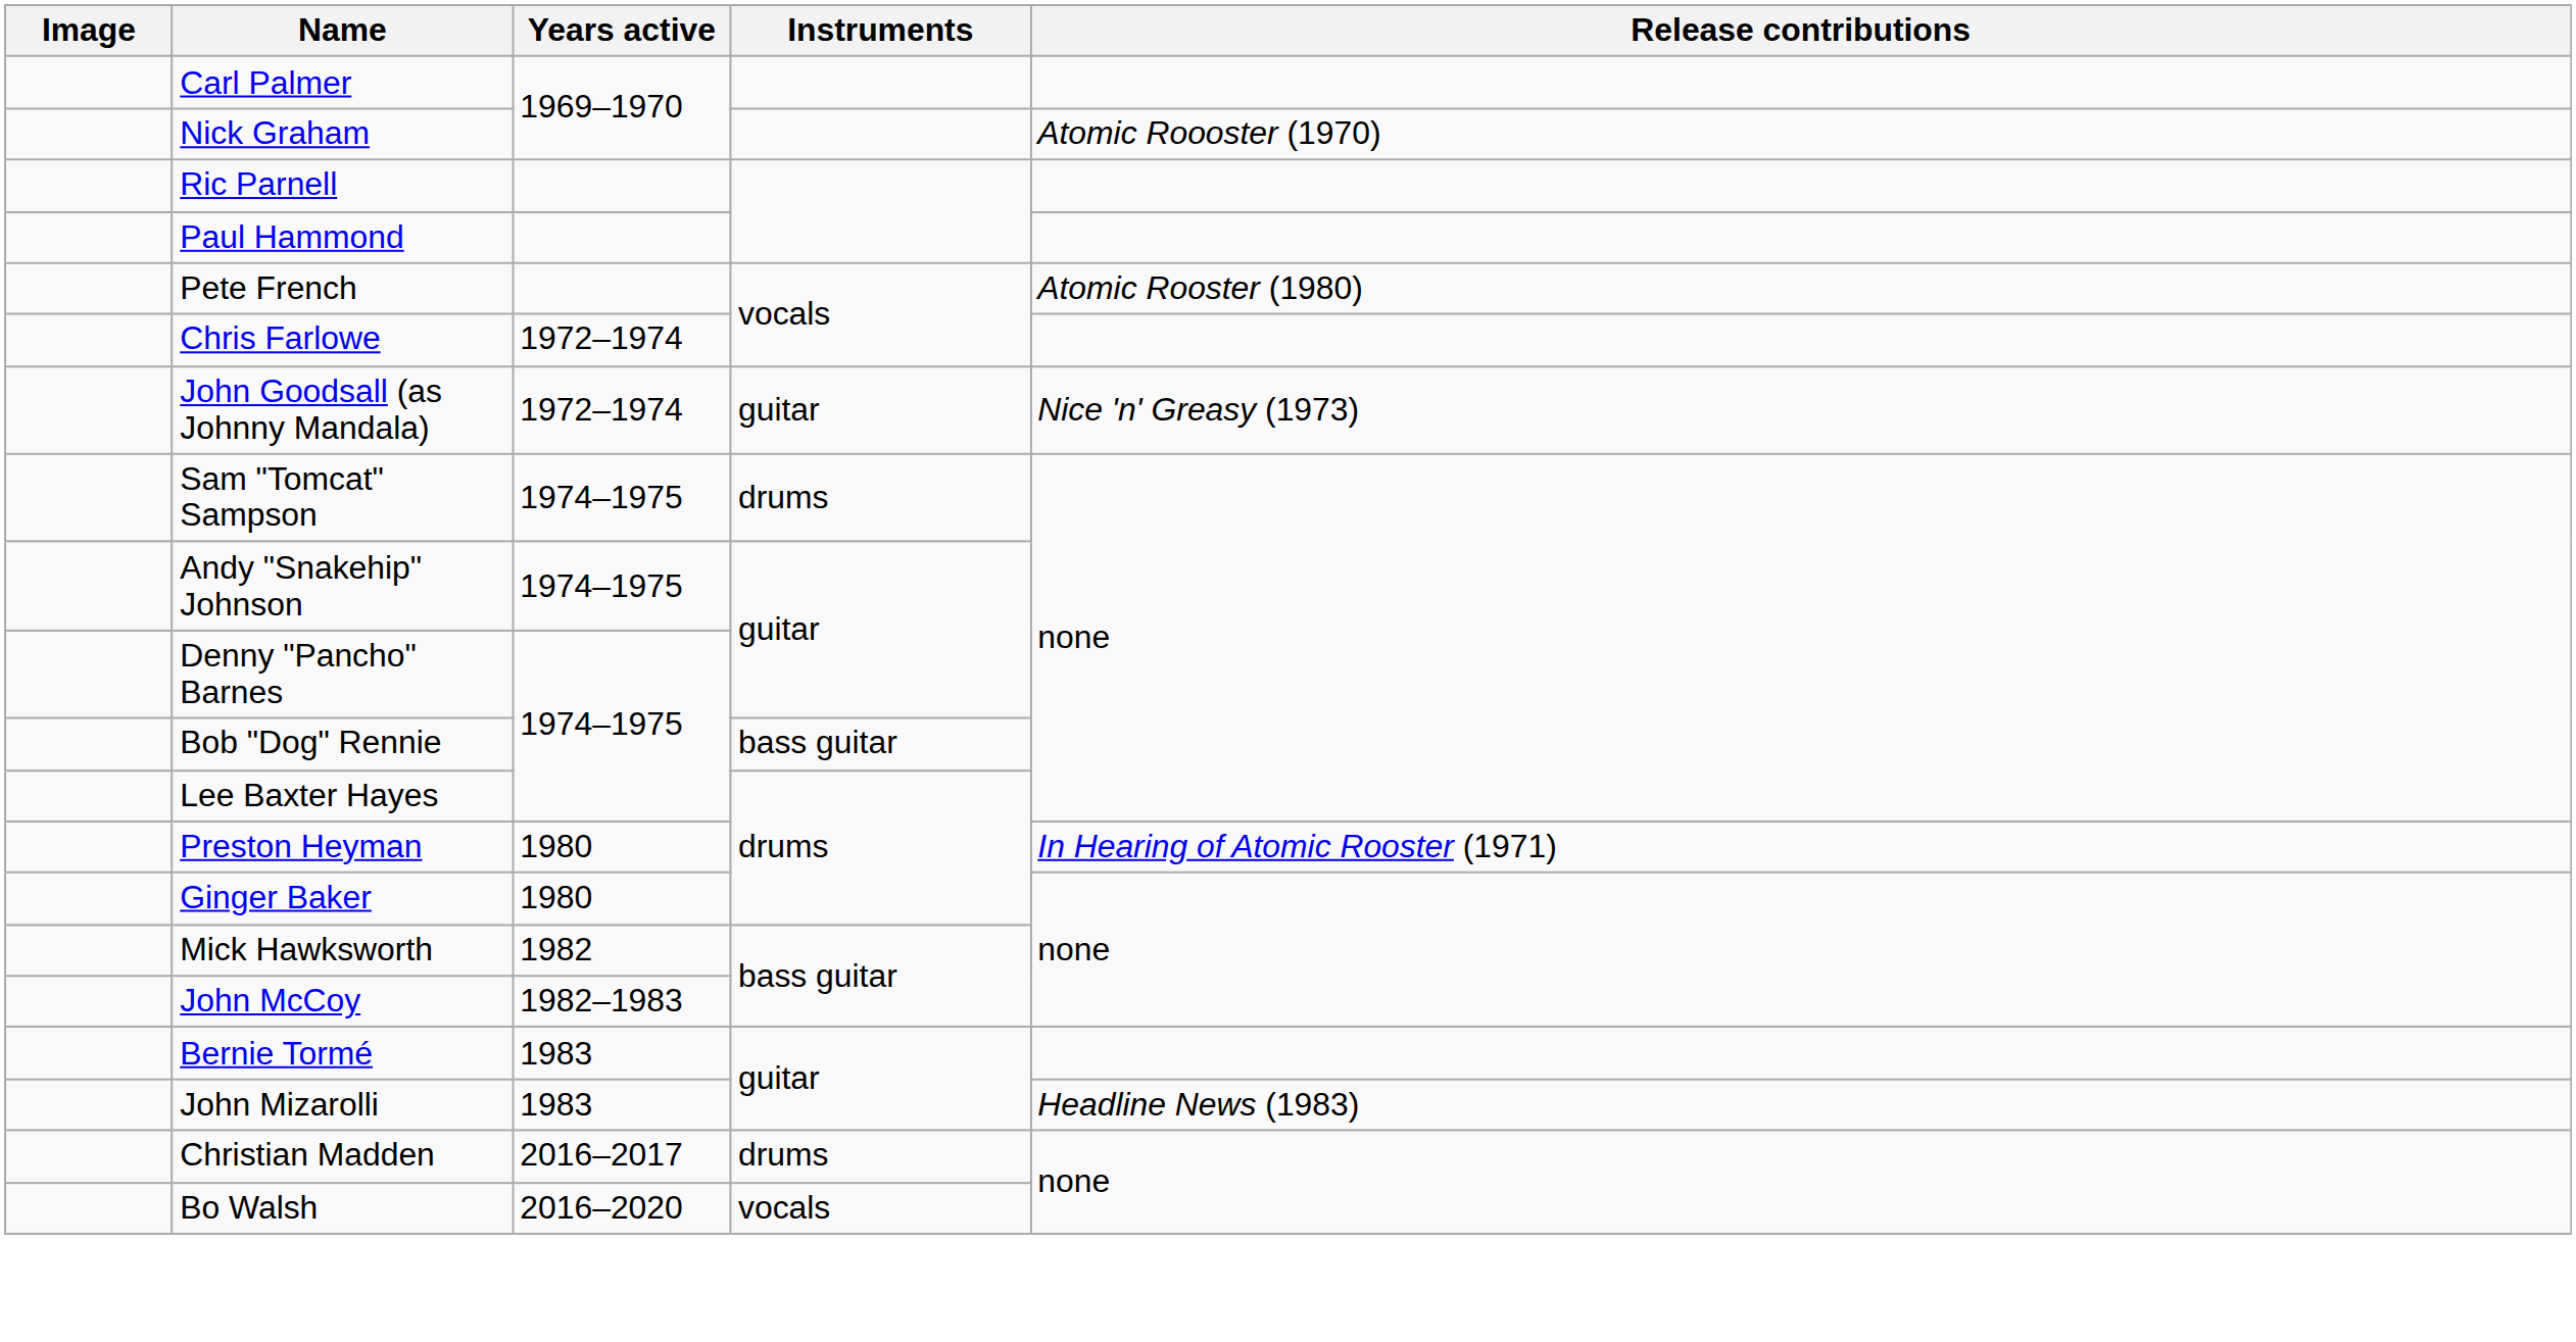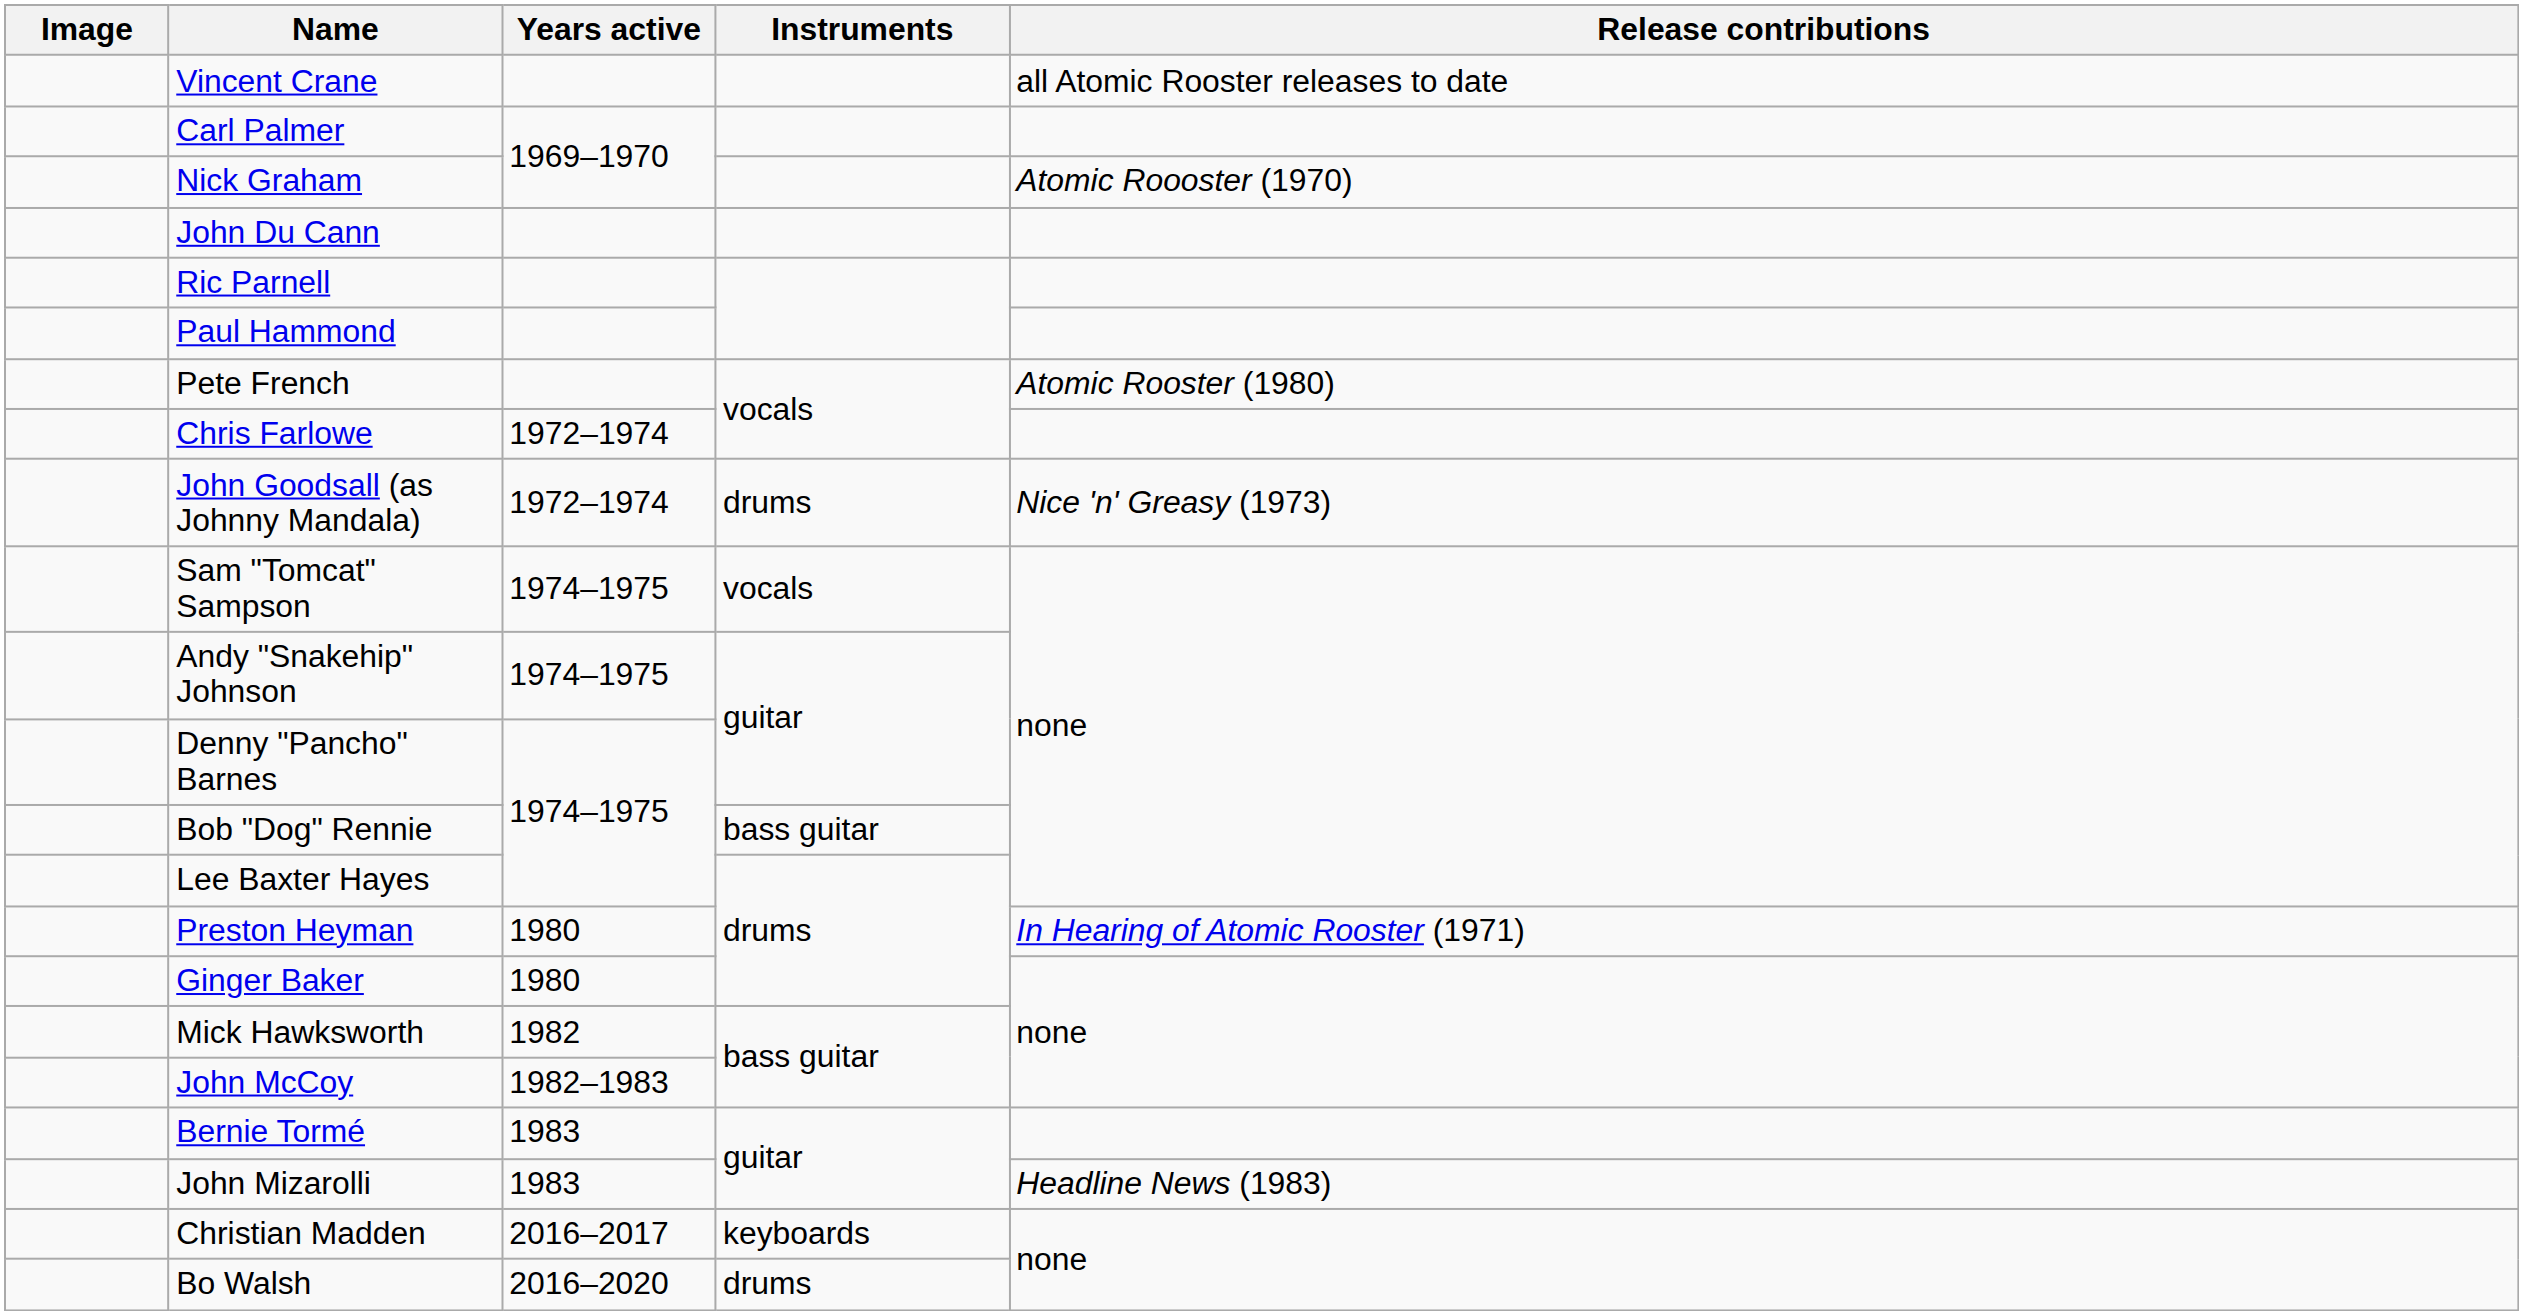 <table class="wikitable" border="1" width=100%>
 <tr>
 <th width="75">Image</th>
 <th width="160">Name</th>
 <th width="100">Years active</th>
 <th width="140">Instruments</th>
 <th>Release contributions</th>
+</tr>
+<tr>
+<td></td>
+<td><a href='#'>Vincent Crane</a></td>
+<td></td>
+<td></td>
+<td>all Atomic Rooster releases to date</td>
 </tr>
 <tr>
 <td></td>
 <td><a href='#'>Carl Palmer</a></td>
 <td rowspan="2">1969–1970</td>
 <td></td>
 <td></td>
 </tr>
 <tr>
 <td></td>
 <td><a href='#'>Nick Graham</a></td>
 <td></td>
 <td><em>Atomic Roooster</em> (1970)</td>
+</tr>
+<tr>
+<td></td>
+<td><a href='#'>John Du Cann</a></td>
+<td></td>
+<td></td>
+<td></td>
 </tr>
 <tr>
 <td></td>
 <td><a href='#'>Ric Parnell</a></td>
 <td></td>
 <td rowspan="2"></td>
 <td></td>
 </tr>
 <tr>
 <td></td>
 <td><a href='#'>Paul Hammond</a></td>
 <td></td>
 <td></td>
 </tr>
 <tr>
 <td></td>
 <td>Pete French</td>
 <td></td>
 <td rowspan="2">vocals</td>
 <td><em>Atomic Rooster</em> (1980)</td>
 </tr>
 <tr>
 <td></td>
 <td><a href='#'>Chris Farlowe</a></td>
 <td>1972–1974</td>
 <td></td>
 </tr>
 <tr>
 <td></td>
 <td><a href='#'>John Goodsall</a> (as Johnny Mandala)</td>
 <td>1972–1974 </td>
-<td>guitar</td>
+<td>drums</td>
 <td><em>Nice 'n' Greasy</em> (1973)</td>
 </tr>
 <tr>
 <td></td>
 <td>Sam "Tomcat" Sampson</td>
 <td>1974–1975</td>
-<td>drums</td>
+<td>vocals</td>
 <td rowspan="5">none</td>
 </tr>
 <tr>
 <td></td>
 <td>Andy "Snakehip" Johnson</td>
 <td>1974–1975 </td>
 <td rowspan="2">guitar</td>
 </tr>
 <tr>
 <td></td>
 <td>Denny "Pancho" Barnes</td>
 <td rowspan="3">1974–1975</td>
 </tr>
 <tr>
 <td></td>
 <td>Bob "Dog" Rennie</td>
 <td>bass guitar</td>
 </tr>
 <tr>
 <td></td>
 <td>Lee Baxter Hayes</td>
 <td rowspan="3">drums</td>
 </tr>
 <tr>
 <td></td>
 <td><a href='#'>Preston Heyman</a></td>
 <td>1980</td>
 <td><em><a href='#'>In Hearing of Atomic Rooster</a></em> (1971)</td>
 </tr>
 <tr>
 <td></td>
 <td><a href='#'>Ginger Baker</a></td>
 <td>1980 </td>
 <td rowspan="3">none</td>
 </tr>
 <tr>
 <td></td>
 <td>Mick Hawksworth</td>
 <td>1982</td>
 <td rowspan="2">bass guitar</td>
 </tr>
 <tr>
 <td></td>
 <td><a href='#'>John McCoy</a></td>
 <td>1982–1983</td>
 </tr>
 <tr>
 <td></td>
 <td><a href='#'>Bernie Tormé</a></td>
 <td>1983 </td>
 <td rowspan="2">guitar</td>
 <td></td>
 </tr>
 <tr>
 <td></td>
 <td>John Mizarolli</td>
 <td>1983</td>
 <td><em>Headline News</em> (1983)</td>
 </tr>
 <tr>
 <td></td>
 <td>Christian Madden</td>
 <td>2016–2017</td>
-<td>drums</td>
+<td>keyboards</td>
 <td rowspan="2">none</td>
 </tr>
 <tr>
 <td></td>
 <td>Bo Walsh</td>
 <td>2016–2020</td>
-<td>vocals</td>
+<td>drums</td>
 </tr>
 </table>
